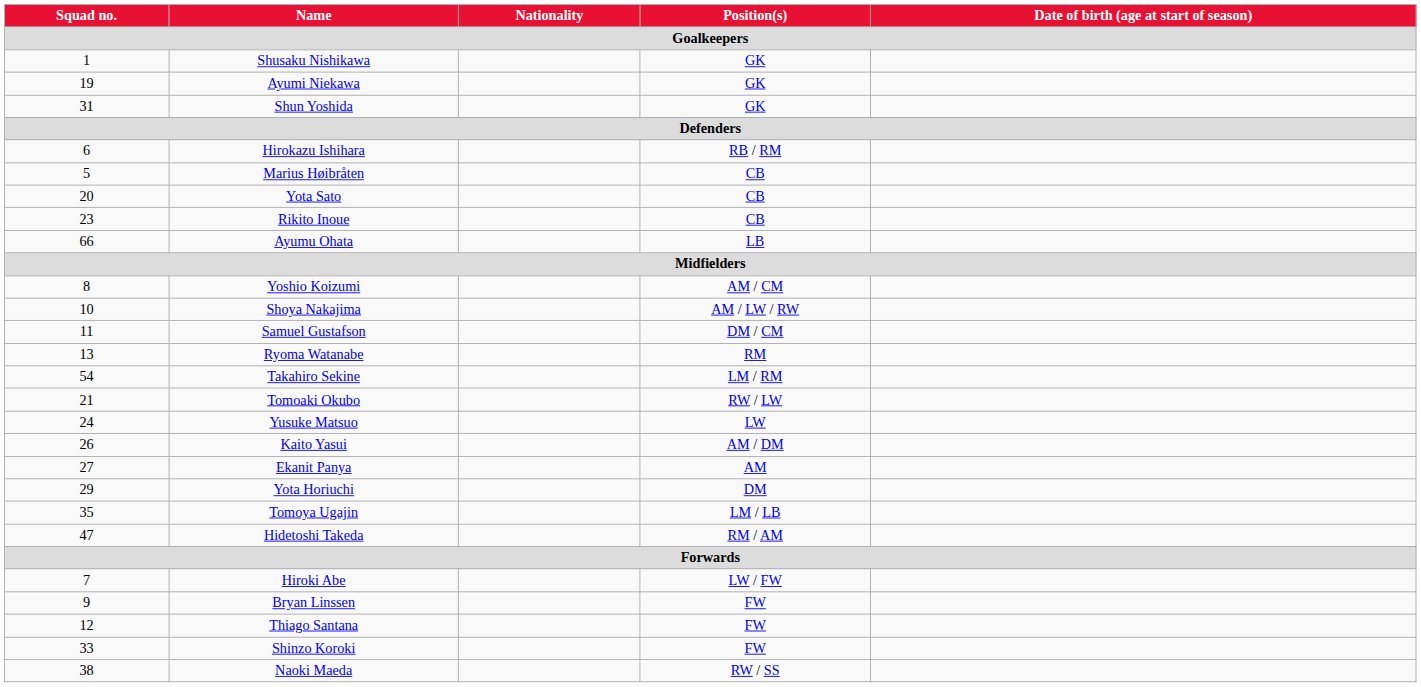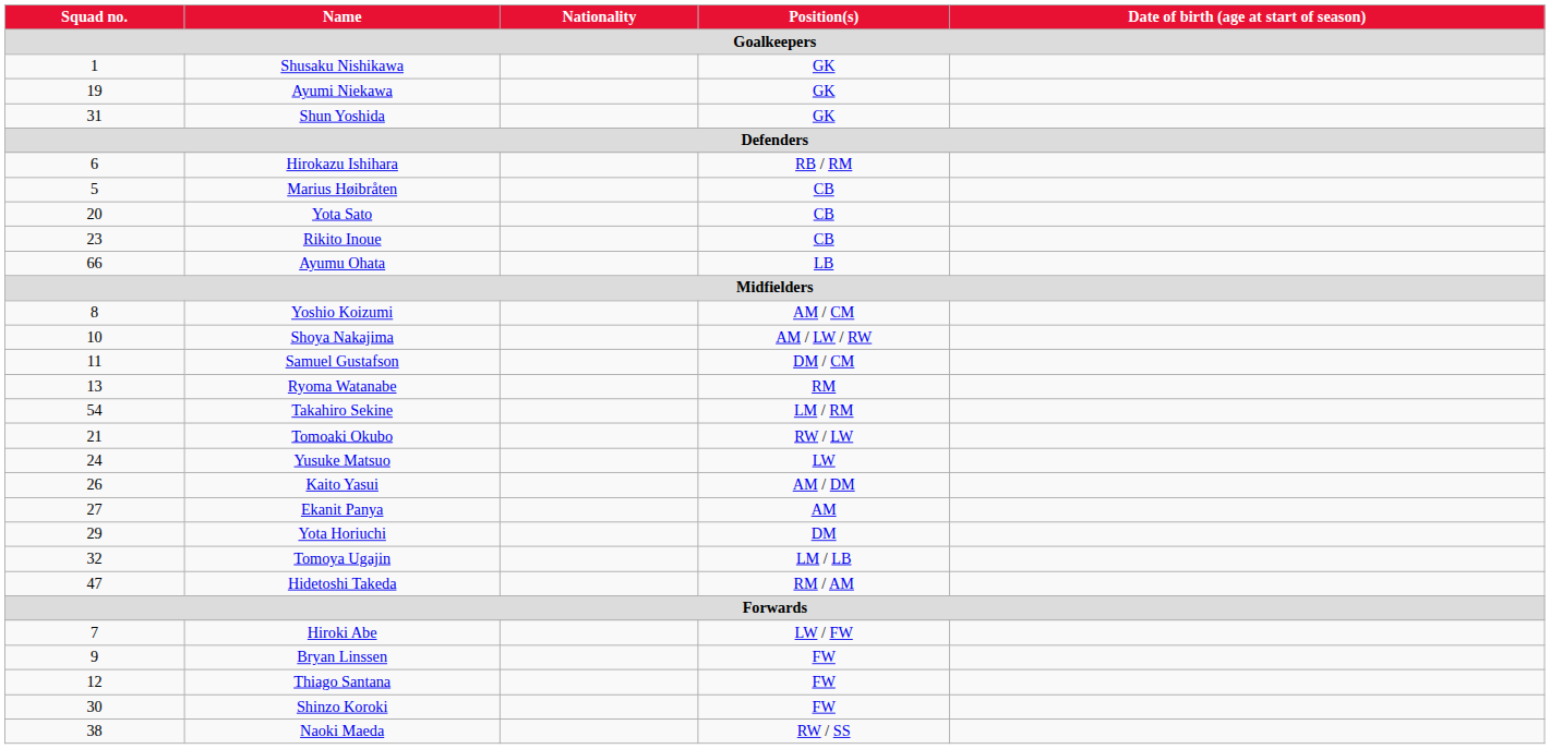 <table class="wikitable" style="text-align:center;width:80%">
 <tr>
 <th style="background:#e91133; color:white; text-align:center;">Squad no.</th>
 <th style="background:#e91133; color:white; text-align:center;">Name</th>
 <th style="background:#e91133; color:white; text-align:center;">Nationality</th>
 <th style="background:#e91133; color:white; text-align:center;">Position(s)</th>
 <th style="background:#e91133; color:white; text-align:center;">Date of birth (age at start of season)</th>
 </tr>
 <tr>
 <th colspan="5" style="background:#dcdcdc; text-align:center;">Goalkeepers</th>
 </tr>
 <tr>
 <td>1</td>
 <td><a href='#'>Shusaku Nishikawa</a></td>
 <td></td>
 <td><a href='#'>GK</a></td>
 <td></td>
 </tr>
 <tr>
 <td>19</td>
 <td><a href='#'>Ayumi Niekawa</a></td>
 <td></td>
 <td><a href='#'>GK</a></td>
 <td></td>
 </tr>
 <tr>
 <td>31</td>
 <td><a href='#'>Shun Yoshida</a></td>
 <td></td>
 <td><a href='#'>GK</a></td>
 <td></td>
 </tr>
 <tr>
 <th colspan="5" style="background:#dcdcdc; text-align:center;">Defenders</th>
 </tr>
 <tr>
 <td>6</td>
 <td><a href='#'>Hirokazu Ishihara</a></td>
 <td></td>
 <td><a href='#'>RB</a> / <a href='#'>RM</a></td>
 <td></td>
 </tr>
 <tr>
 <td>5</td>
 <td><a href='#'>Marius Høibråten</a></td>
 <td></td>
 <td><a href='#'>CB</a></td>
 <td></td>
 </tr>
 <tr>
 <td>20</td>
 <td><a href='#'>Yota Sato</a></td>
 <td></td>
 <td><a href='#'>CB</a></td>
 <td></td>
 </tr>
 <tr>
 <td>23</td>
 <td><a href='#'>Rikito Inoue</a></td>
 <td></td>
 <td><a href='#'>CB</a></td>
 <td></td>
 </tr>
 <tr>
 <td>66</td>
 <td><a href='#'>Ayumu Ohata</a></td>
 <td></td>
 <td><a href='#'>LB</a></td>
 <td></td>
 </tr>
 <tr>
 <th colspan="5" style="background:#dcdcdc; text-align:center;">Midfielders</th>
 </tr>
 <tr>
 <td>8</td>
 <td><a href='#'>Yoshio Koizumi</a></td>
 <td></td>
 <td><a href='#'>AM</a> / <a href='#'>CM</a></td>
 <td></td>
 </tr>
 <tr>
 <td>10</td>
 <td><a href='#'>Shoya Nakajima</a></td>
 <td></td>
 <td><a href='#'>AM</a> / <a href='#'>LW</a> / <a href='#'>RW</a></td>
 <td></td>
 </tr>
 <tr>
 <td>11</td>
 <td><a href='#'>Samuel Gustafson</a></td>
 <td></td>
 <td><a href='#'>DM</a> / <a href='#'>CM</a></td>
 <td></td>
 </tr>
 <tr>
 <td>13</td>
 <td><a href='#'>Ryoma Watanabe</a></td>
 <td></td>
 <td><a href='#'>RM</a></td>
 <td></td>
 </tr>
 <tr>
 <td>54</td>
 <td><a href='#'>Takahiro Sekine</a></td>
 <td></td>
 <td><a href='#'>LM</a> / <a href='#'>RM</a></td>
 <td></td>
 </tr>
 <tr>
 <td>21</td>
 <td><a href='#'>Tomoaki Okubo</a></td>
 <td></td>
 <td><a href='#'>RW</a> / <a href='#'>LW</a></td>
 <td></td>
 </tr>
 <tr>
 <td>24</td>
 <td><a href='#'>Yusuke Matsuo</a></td>
 <td></td>
 <td><a href='#'>LW</a></td>
 <td></td>
 </tr>
 <tr>
 <td>26</td>
 <td><a href='#'>Kaito Yasui</a></td>
 <td></td>
 <td><a href='#'>AM</a> / <a href='#'>DM</a></td>
 <td></td>
 </tr>
 <tr>
 <td>27</td>
 <td><a href='#'>Ekanit Panya</a></td>
 <td></td>
 <td><a href='#'>AM</a></td>
 <td></td>
 </tr>
 <tr>
 <td>29</td>
 <td><a href='#'>Yota Horiuchi</a></td>
 <td></td>
 <td><a href='#'>DM</a></td>
 <td></td>
 </tr>
 <tr>
-<td>35</td>
+<td>32</td>
 <td><a href='#'>Tomoya Ugajin</a></td>
 <td></td>
 <td><a href='#'>LM</a> / <a href='#'>LB</a></td>
 <td></td>
 </tr>
 <tr>
 <td>47</td>
 <td><a href='#'>Hidetoshi Takeda</a></td>
 <td></td>
 <td><a href='#'>RM</a> / <a href='#'>AM</a></td>
 <td></td>
 </tr>
 <tr>
 <th colspan="12" style="background:#dcdcdc; text-align:center;">Forwards</th>
 </tr>
 <tr>
 <td>7</td>
 <td><a href='#'>Hiroki Abe</a></td>
 <td></td>
 <td><a href='#'>LW</a> / <a href='#'>FW</a></td>
 <td></td>
 </tr>
 <tr>
 <td>9</td>
 <td><a href='#'>Bryan Linssen</a></td>
 <td></td>
 <td><a href='#'>FW</a></td>
 <td></td>
 </tr>
 <tr>
 <td>12</td>
 <td><a href='#'>Thiago Santana</a></td>
 <td></td>
 <td><a href='#'>FW</a></td>
 <td></td>
 </tr>
 <tr>
-<td>33</td>
+<td>30</td>
 <td><a href='#'>Shinzo Koroki</a></td>
 <td></td>
 <td><a href='#'>FW</a></td>
 <td></td>
 </tr>
 <tr>
 <td>38</td>
 <td><a href='#'>Naoki Maeda</a></td>
 <td></td>
 <td><a href='#'>RW</a> / <a href='#'>SS</a></td>
 <td></td>
 </tr>
 </table>
